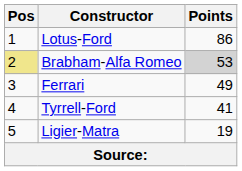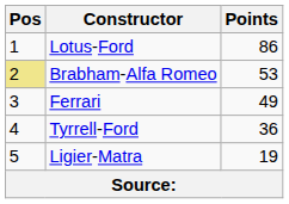 <table class="wikitable" style="font-size: 95%;">
 <tr>
 <th>Pos</th>
 <th>Constructor</th>
 <th>Points</th>
 </tr>
 <tr>
 <td>1</td>
 <td> <a href='#'>Lotus</a>-<a href='#'>Ford</a></td>
 <td align="right">86</td>
 </tr>
 <tr>
 <td style="background: khaki;">2</td>
 <td> <a href='#'>Brabham</a>-<a href='#'>Alfa Romeo</a></td>
-<td align="right" style="background: lightgrey;">53</td>
+<td align="right">53</td>
 </tr>
 <tr>
 <td>3</td>
 <td> <a href='#'>Ferrari</a></td>
 <td align="right">49</td>
 </tr>
 <tr>
 <td>4</td>
 <td> <a href='#'>Tyrrell</a>-<a href='#'>Ford</a></td>
-<td align="right">41</td>
+<td align="right">36</td>
 </tr>
 <tr>
 <td>5</td>
 <td> <a href='#'>Ligier</a>-<a href='#'>Matra</a></td>
 <td align="right">19</td>
 </tr>
 <tr>
 <th colspan=4>Source:</th>
 </tr>
 </table>
